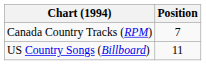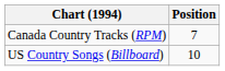 <table class="wikitable sortable">
 <tr>
 <th scope="col">Chart (1994)</th>
 <th scope="col">Position</th>
 </tr>
 <tr>
 <td>Canada Country Tracks (<em><a href='#'>RPM</a></em>)</td>
 <td align="center">7</td>
 </tr>
 <tr>
 <td>US <a href='#'>Country Songs</a> (<em><a href='#'>Billboard</a></em>)</td>
-<td align="center">11</td>
+<td align="center">10</td>
 </tr>
 </table>
